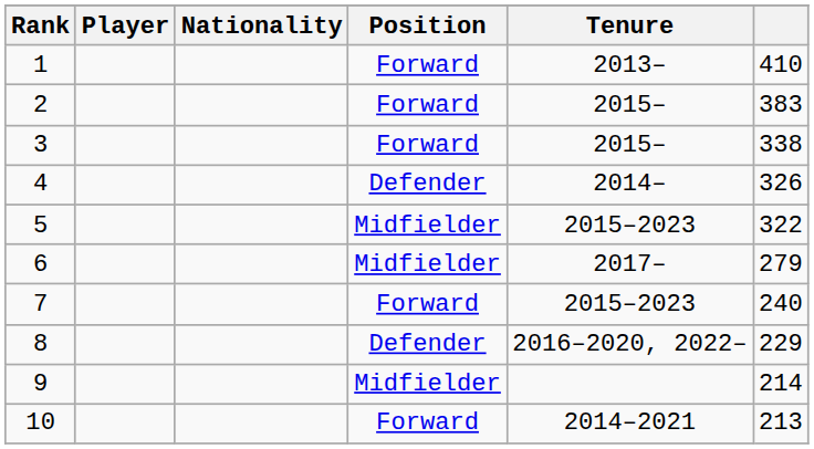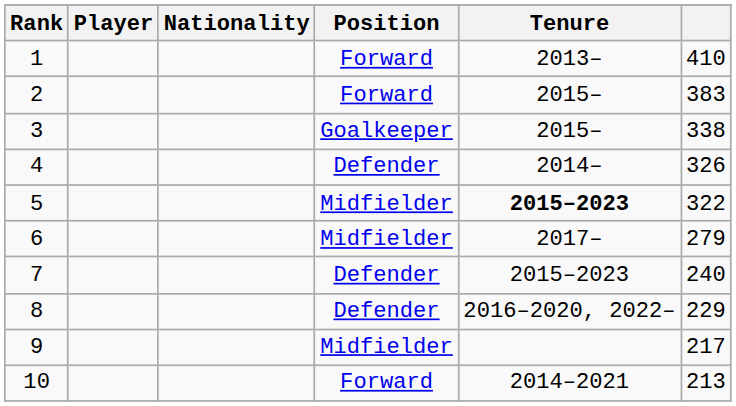 <table class="wikitable sortable" style="text-align: center;">
 <tr>
 </tr>
 <tr>
 <th>Rank</th>
 <th>Player</th>
 <th>Nationality</th>
 <th>Position</th>
 <th>Tenure</th>
 <th></th>
 </tr>
 <tr>
 <td>1</td>
 <td align=left><strong></strong></td>
 <td align=left></td>
 <td><a href='#'>Forward</a></td>
 <td>2013–</td>
 <td>410</td>
 </tr>
 <tr>
 <td>2</td>
 <td align=left><strong></strong></td>
 <td align=left></td>
 <td><a href='#'>Forward</a></td>
 <td>2015–</td>
 <td>383</td>
 </tr>
 <tr>
 <td>3</td>
 <td align=left><strong></strong></td>
 <td align=left></td>
-<td><a href='#'>Forward</a></td>
+<td><a href='#'>Goalkeeper</a></td>
 <td>2015–</td>
 <td>338</td>
 </tr>
 <tr>
 <td>4</td>
 <td align=left><strong></strong></td>
 <td align=left></td>
 <td><a href='#'>Defender</a></td>
 <td>2014–</td>
 <td>326</td>
 </tr>
 <tr>
 <td>5</td>
 <td align=left></td>
 <td align=left></td>
 <td><a href='#'>Midfielder</a></td>
-<td>2015–2023</td>
+<td><strong>2015–2023</strong></td>
 <td>322</td>
 </tr>
 <tr>
 <td>6</td>
 <td align=left><strong></strong></td>
 <td align=left></td>
 <td><a href='#'>Midfielder</a></td>
 <td>2017–</td>
 <td>279</td>
 </tr>
 <tr>
 <td>7</td>
 <td align=left></td>
 <td align=left></td>
-<td><a href='#'>Forward</a></td>
+<td><a href='#'>Defender</a></td>
 <td>2015–2023</td>
 <td>240</td>
 </tr>
 <tr>
 <td>8</td>
 <td align=left></td>
 <td align=left></td>
 <td><a href='#'>Defender</a></td>
 <td>2016–2020, 2022–</td>
 <td>229</td>
 </tr>
 <tr>
 <td>9</td>
 <td align=left></td>
 <td align=left></td>
 <td><a href='#'>Midfielder</a></td>
 <td></td>
-<td>214</td>
+<td>217</td>
 </tr>
 <tr>
 <td>10</td>
 <td align=left><strong></strong></td>
 <td align=left></td>
 <td><a href='#'>Forward</a></td>
 <td>2014–2021</td>
 <td>213</td>
 </tr>
 </table>
